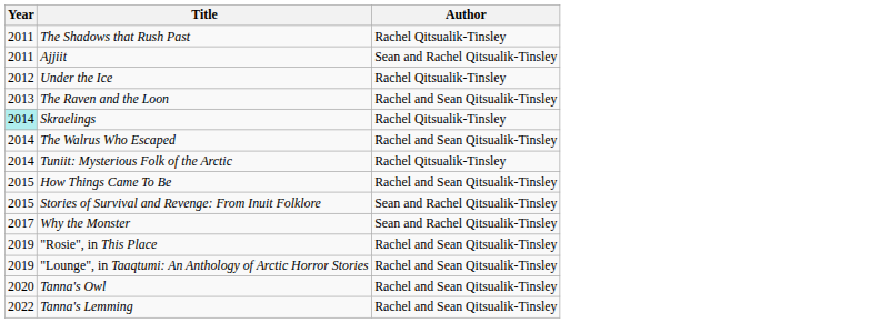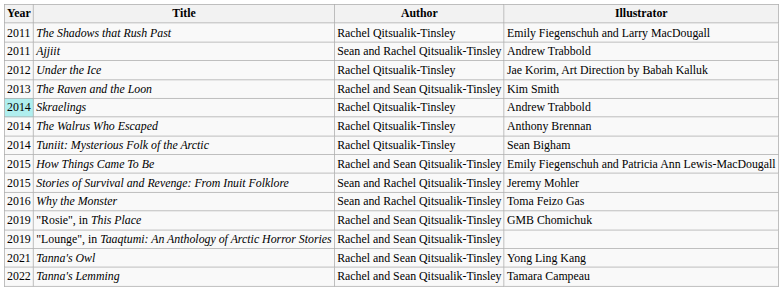 <table class="wikitable">
 <tr>
 <th>Year</th>
 <th>Title</th>
 <th>Author</th>
+<th>Illustrator</th>
 </tr>
 <tr>
 <td>2011</td>
 <td><em>The Shadows that Rush Past</em></td>
 <td>Rachel Qitsualik-Tinsley</td>
+<td>Emily Fiegenschuh and Larry MacDougall</td>
 </tr>
 <tr>
 <td>2011</td>
 <td><em>Ajjiit</em></td>
 <td>Sean and Rachel Qitsualik-Tinsley</td>
+<td>Andrew Trabbold</td>
 </tr>
 <tr>
 <td>2012</td>
 <td><em>Under the Ice</em></td>
 <td>Rachel Qitsualik-Tinsley</td>
+<td>Jae Korim, Art Direction by Babah Kalluk</td>
 </tr>
 <tr>
 <td>2013</td>
 <td><em>The Raven and the Loon</em></td>
 <td>Rachel and Sean Qitsualik-Tinsley</td>
+<td>Kim Smith</td>
 </tr>
 <tr>
 <td style="background: paleturquoise;">2014</td>
 <td><em>Skraelings</em></td>
 <td>Rachel Qitsualik-Tinsley</td>
+<td>Andrew Trabbold</td>
 </tr>
 <tr>
 <td>2014</td>
 <td><em>The Walrus Who Escaped</em></td>
-<td>Rachel and Sean Qitsualik-Tinsley</td>
+<td>Rachel Qitsualik-Tinsley</td>
+<td>Anthony Brennan</td>
 </tr>
 <tr>
 <td>2014</td>
 <td><em>Tuniit: Mysterious Folk of the Arctic</em></td>
 <td>Rachel Qitsualik-Tinsley</td>
+<td>Sean Bigham</td>
 </tr>
 <tr>
 <td>2015</td>
 <td><em>How Things Came To Be</em></td>
 <td>Rachel and Sean Qitsualik-Tinsley</td>
+<td>Emily Fiegenschuh and Patricia Ann Lewis-MacDougall</td>
 </tr>
 <tr>
 <td>2015</td>
 <td><em>Stories of Survival and Revenge: From Inuit Folklore</em></td>
 <td>Sean and Rachel Qitsualik-Tinsley</td>
+<td>Jeremy Mohler</td>
 </tr>
 <tr>
-<td>2017</td>
+<td>2016</td>
 <td><em>Why the Monster</em></td>
 <td>Sean and Rachel Qitsualik-Tinsley</td>
+<td>Toma Feizo Gas</td>
 </tr>
 <tr>
 <td>2019</td>
 <td>"Rosie", in <em>This Place</em></td>
 <td>Rachel and Sean Qitsualik-Tinsley</td>
+<td>GMB Chomichuk</td>
 </tr>
 <tr>
 <td>2019</td>
 <td>"Lounge", in <em>Taaqtumi: An Anthology of Arctic Horror Stories</em></td>
 <td>Rachel and Sean Qitsualik-Tinsley</td>
+<td></td>
 </tr>
 <tr>
-<td>2020</td>
+<td>2021</td>
 <td><em>Tanna's Owl</em></td>
 <td>Rachel and Sean Qitsualik-Tinsley</td>
+<td>Yong Ling Kang</td>
 </tr>
 <tr>
 <td>2022</td>
 <td><em>Tanna's Lemming</em></td>
 <td>Rachel and Sean Qitsualik-Tinsley</td>
+<td>Tamara Campeau</td>
 </tr>
 </table>
